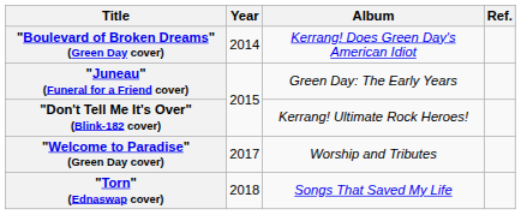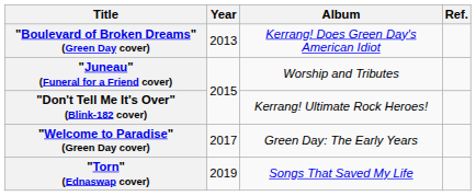 <table class="wikitable plainrowheaders" style="text-align:center;">
 <tr>
 <th scope="col" style="width:16em;">Title</th>
 <th scope="col">Year</th>
 <th scope="col" style="width:16em;">Album</th>
 <th scope="col">Ref.</th>
 </tr>
 <tr>
 <th scope="row">"<a href='#'>Boulevard of Broken Dreams</a>"<br><small>(<a href='#'>Green Day</a> cover)</small></th>
-<td rowspan="1">2014</td>
+<td rowspan="1">2013</td>
 <td><em><a href='#'>Kerrang! Does Green Day's American Idiot</a></em></td>
 </tr>
 <tr>
 <th scope="row">"<a href='#'>Juneau</a>"<br><small>(<a href='#'>Funeral for a Friend</a> cover)</small></th>
 <td rowspan="2">2015</td>
-<td><em>Green Day: The Early Years</em></td>
+<td><em>Worship and Tributes</em></td>
 <td></td>
 </tr>
 <tr>
 <th scope="row">"Don't Tell Me It's Over"<br><small>(<a href='#'>Blink-182</a> cover)</small></th>
 <td><em>Kerrang! Ultimate Rock Heroes!</em></td>
 <td></td>
 </tr>
 <tr>
 <th scope="row">"<a href='#'>Welcome to Paradise</a>"<br><small>(Green Day cover)</small></th>
 <td rowspan="1">2017</td>
-<td><em>Worship and Tributes</em></td>
+<td><em>Green Day: The Early Years</em></td>
 </tr>
 <tr>
 <th scope="row">"<a href='#'>Torn</a>"<br><small>(<a href='#'>Ednaswap</a> cover)</small></th>
-<td rowspan="1">2018</td>
+<td rowspan="1">2019</td>
 <td><em><a href='#'>Songs That Saved My Life</a></em></td>
 <td></td>
 </tr>
 </table>
